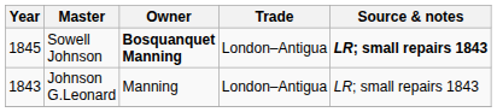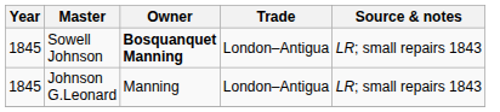 <table class=" wikitable">
 <tr>
 <th>Year</th>
 <th>Master</th>
 <th>Owner</th>
 <th>Trade</th>
 <th>Source & notes</th>
 </tr>
 <tr>
 <td>1845</td>
 <td>Sowell<br>Johnson</td>
 <td><strong>Bosquanquet<br>Manning</strong></td>
 <td>London–Antigua</td>
-<td><strong><em>LR</em>; small repairs 1843</strong></td>
+<td><em>LR</em>; small repairs 1843</td>
 </tr>
 <tr>
-<td>1843</td>
+<td>1845</td>
 <td>Johnson<br>G.Leonard</td>
 <td>Manning</td>
 <td>London–Antigua</td>
 <td><em>LR</em>; small repairs 1843</td>
 </tr>
 <tr>
 </tr>
 </table>
